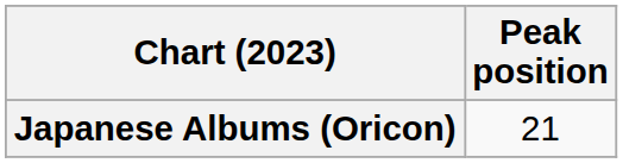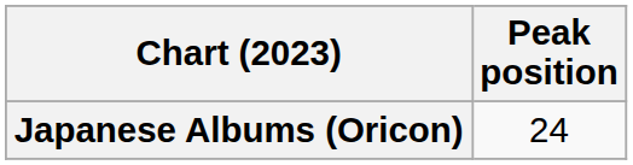 <table class="wikitable plainrowheaders" style="text-align:center">
 <tr>
 <th scope="col">Chart (2023)</th>
 <th scope="col">Peak<br>position</th>
 </tr>
 <tr>
 <th scope="row">Japanese Albums (Oricon)</th>
-<td>21</td>
+<td>24</td>
 </tr>
 </table>
